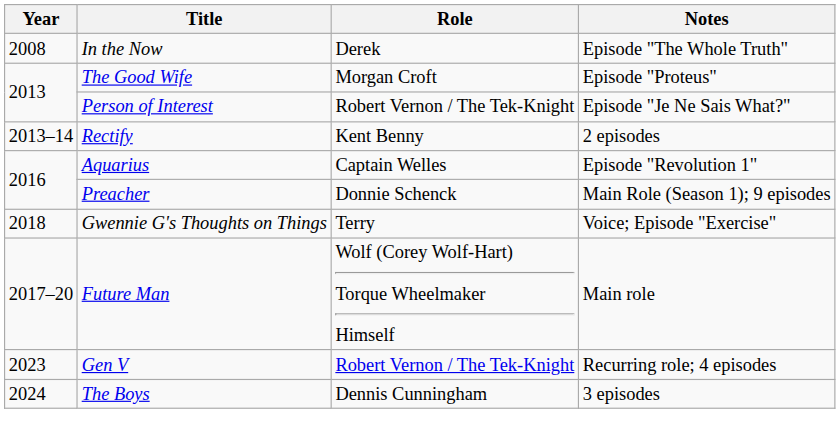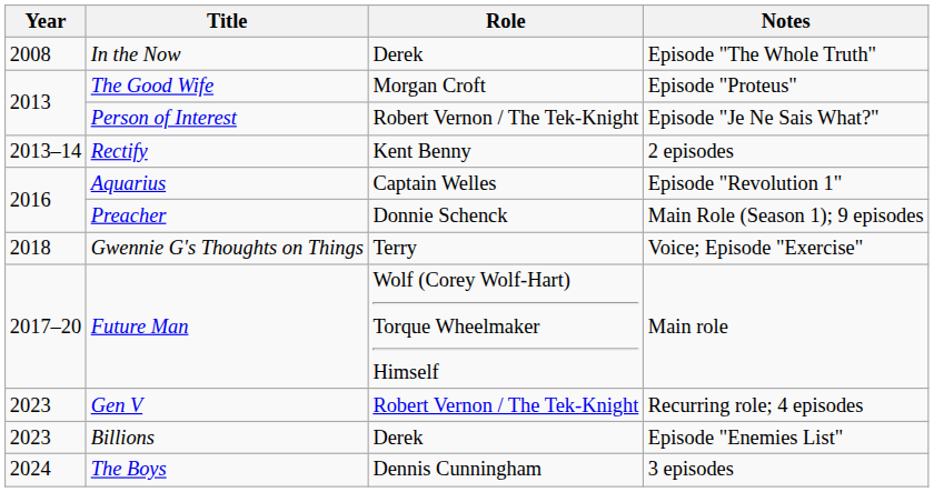 <table class="wikitable sortable">
 <tr>
 <th>Year</th>
 <th>Title</th>
 <th>Role</th>
 <th class="unsortable">Notes</th>
 </tr>
 <tr>
 <td>2008</td>
 <td><em>In the Now</em></td>
 <td>Derek</td>
 <td>Episode "The Whole Truth"</td>
 </tr>
 <tr>
 <td rowspan="2">2013</td>
 <td><em><a href='#'>The Good Wife</a></em></td>
 <td>Morgan Croft</td>
 <td>Episode "Proteus"</td>
 </tr>
 <tr>
 <td><em><a href='#'>Person of Interest</a></em></td>
 <td>Robert Vernon / The Tek-Knight</td>
 <td>Episode "Je Ne Sais What?"</td>
 </tr>
 <tr>
 <td>2013–14</td>
 <td><em><a href='#'>Rectify</a></em></td>
 <td>Kent Benny</td>
 <td>2 episodes</td>
 </tr>
 <tr>
 <td rowspan="2">2016</td>
 <td><em><a href='#'>Aquarius</a></em></td>
 <td>Captain Welles</td>
 <td>Episode "Revolution 1"</td>
 </tr>
 <tr>
 <td><em><a href='#'>Preacher</a></em></td>
 <td>Donnie Schenck</td>
 <td>Main Role (Season 1); 9 episodes</td>
 </tr>
 <tr>
 <td>2018</td>
 <td><em>Gwennie G's Thoughts on Things</em></td>
 <td>Terry</td>
 <td>Voice; Episode "Exercise"</td>
 </tr>
 <tr>
 <td>2017–20</td>
 <td><em><a href='#'>Future Man</a></em></td>
 <td>Wolf (Corey Wolf-Hart)<hr>Torque Wheelmaker<hr>Himself</td>
 <td>Main role</td>
 </tr>
 <tr>
 <td>2023</td>
 <td><em><a href='#'>Gen V</a></em></td>
 <td><a href='#'>Robert Vernon / The Tek-Knight</a></td>
 <td>Recurring role; 4 episodes</td>
 </tr>
 <tr>
+<td>2023</td>
+<td><em>Billions</em></td>
+<td>Derek</td>
+<td>Episode "Enemies List"</td>
+</tr>
+<tr>
 <td>2024</td>
 <td><em><a href='#'>The Boys</a></em></td>
 <td>Dennis Cunningham</td>
 <td>3 episodes</td>
 </tr>
 </table>
